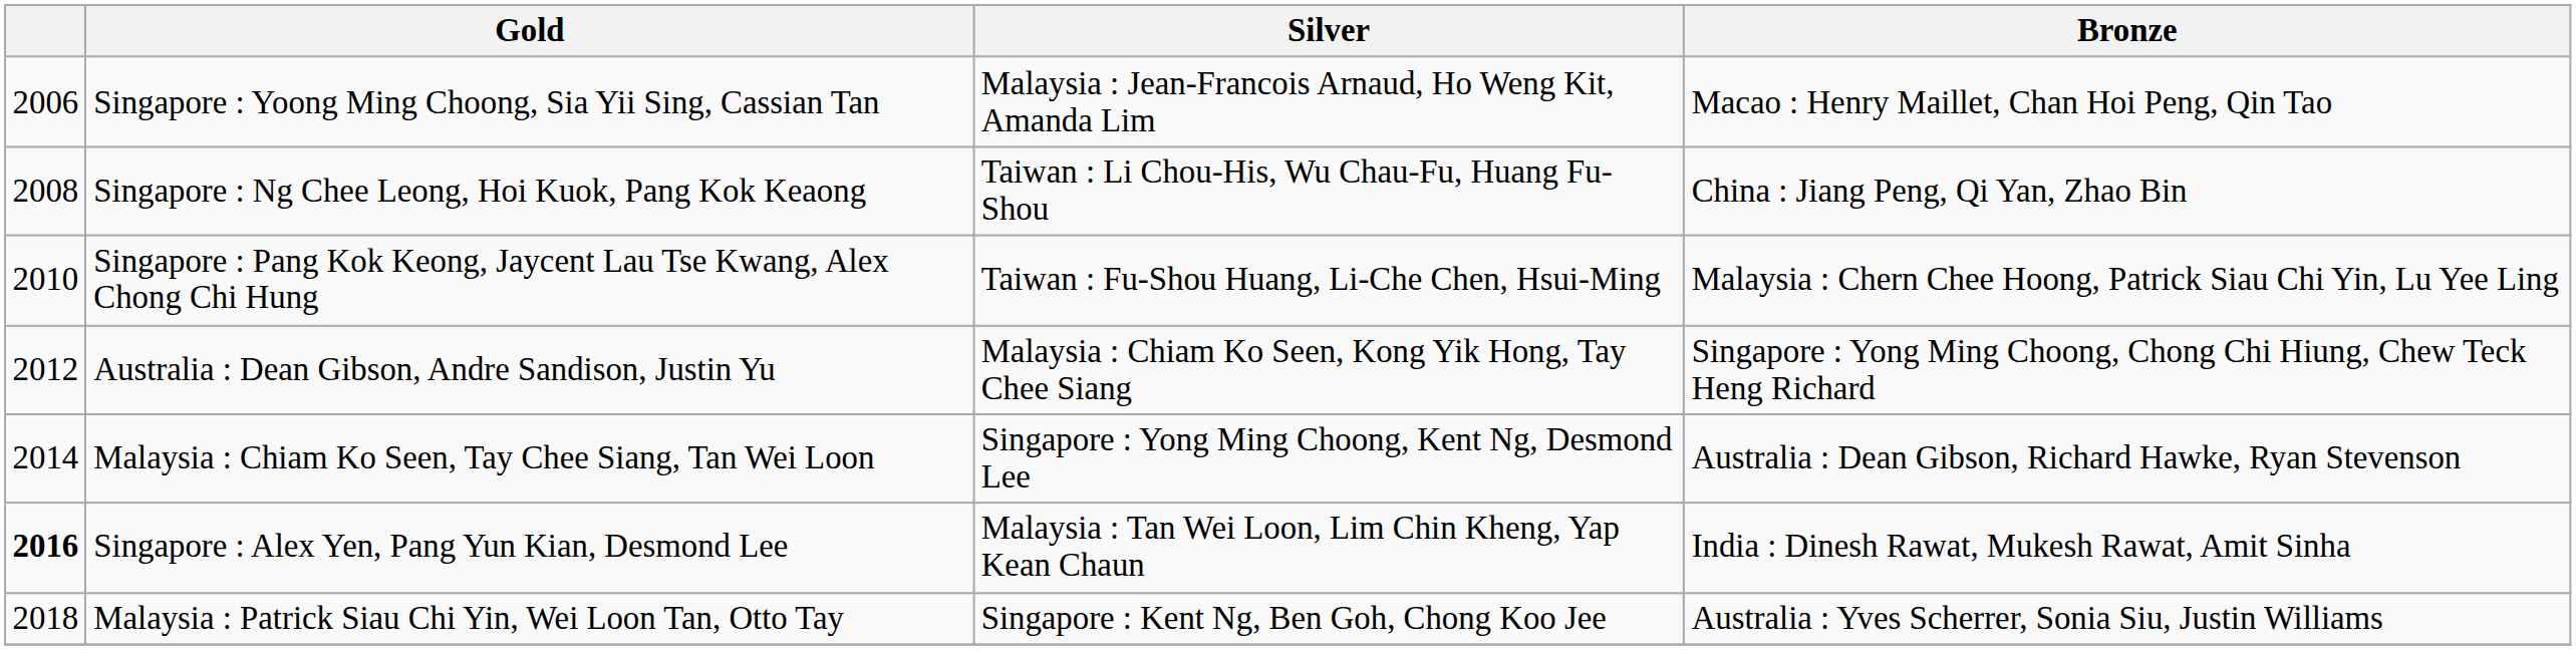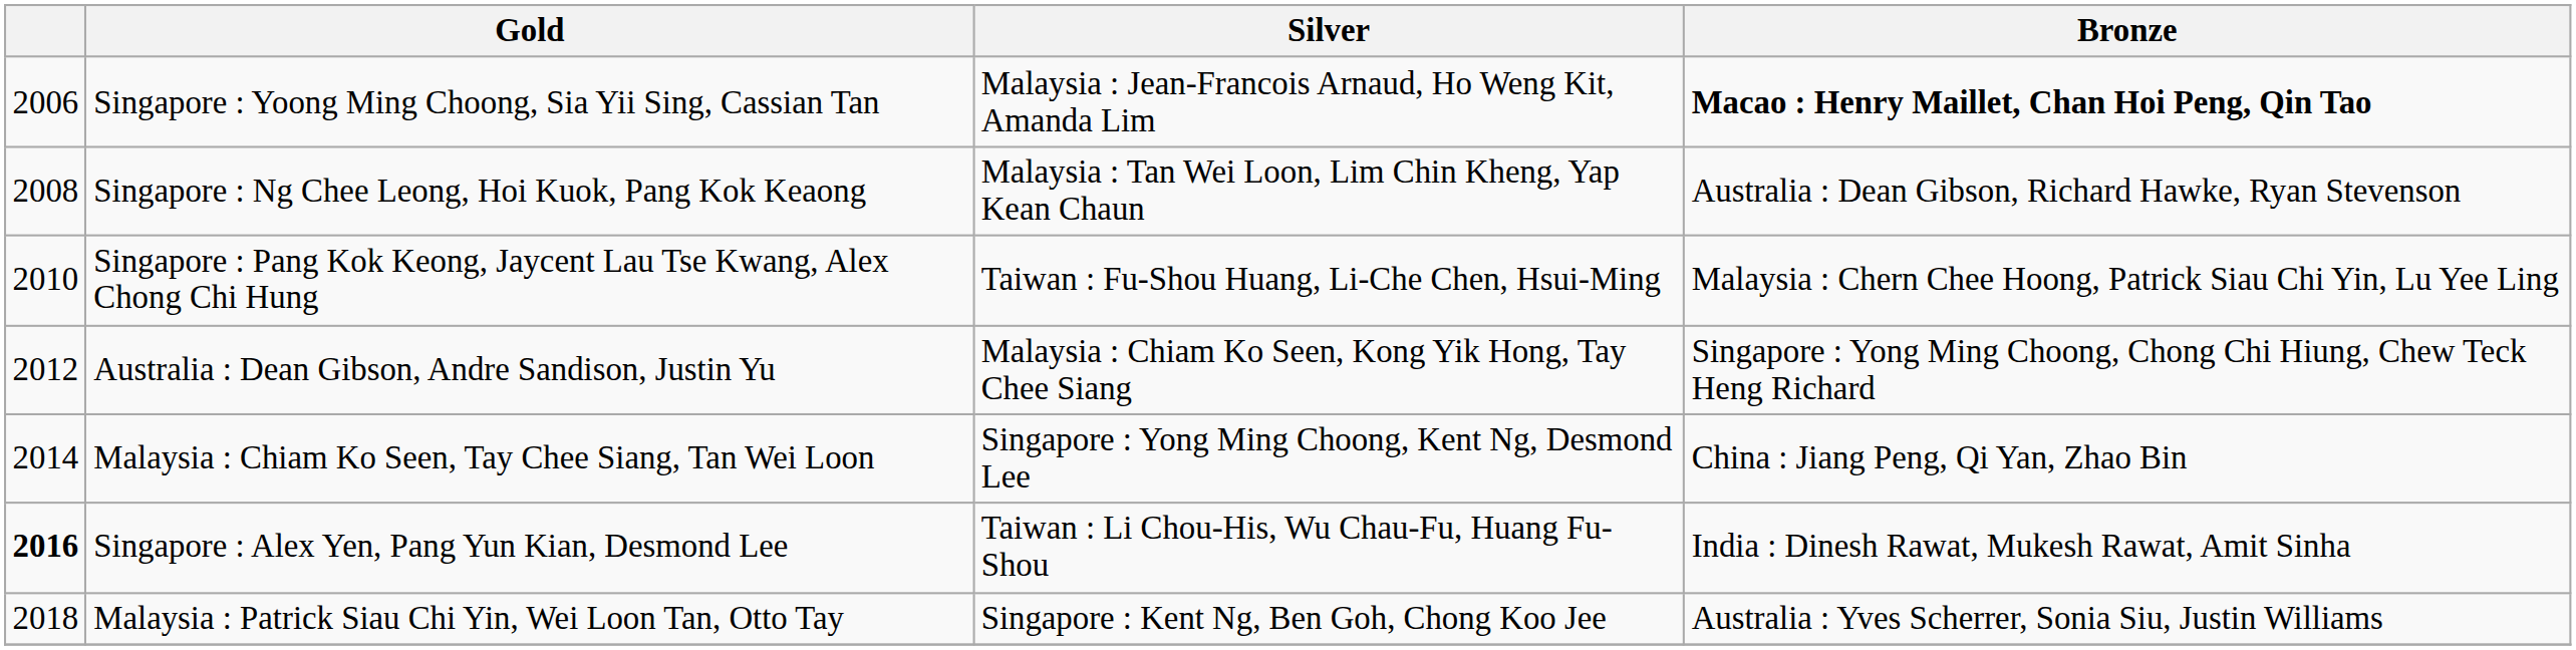 <table class="wikitable">
 <tr>
 <th></th>
 <th>Gold</th>
 <th>Silver</th>
 <th>Bronze</th>
 </tr>
 <tr>
 <td>2006</td>
 <td>Singapore  : Yoong Ming Choong, Sia Yii Sing, Cassian Tan</td>
 <td>Malaysia  : Jean-Francois Arnaud, Ho Weng Kit, Amanda Lim</td>
-<td>Macao  : Henry Maillet, Chan Hoi Peng, Qin Tao</td>
+<td><strong>Macao  : Henry Maillet, Chan Hoi Peng, Qin Tao</strong></td>
 </tr>
 <tr>
 <td>2008</td>
 <td>Singapore  : Ng Chee Leong, Hoi Kuok, Pang Kok Keaong</td>
-<td>Taiwan  : Li Chou-His, Wu Chau-Fu, Huang Fu-Shou</td>
-<td>China  : Jiang Peng, Qi Yan, Zhao Bin</td>
+<td>Malaysia  : Tan Wei Loon, Lim Chin Kheng, Yap Kean Chaun</td>
+<td>Australia  : Dean Gibson, Richard Hawke, Ryan Stevenson</td>
 </tr>
 <tr>
 <td>2010</td>
 <td>Singapore  : Pang Kok Keong, Jaycent Lau Tse Kwang, Alex Chong Chi Hung</td>
 <td>Taiwan  : Fu-Shou Huang, Li-Che Chen, Hsui-Ming</td>
 <td>Malaysia  : Chern Chee Hoong, Patrick Siau Chi Yin, Lu Yee Ling</td>
 </tr>
 <tr>
 <td>2012</td>
 <td>Australia  : Dean Gibson, Andre Sandison, Justin Yu</td>
 <td>Malaysia  : Chiam Ko  Seen, Kong Yik Hong, Tay Chee Siang</td>
 <td>Singapore  : Yong Ming Choong, Chong Chi Hiung, Chew Teck Heng Richard</td>
 </tr>
 <tr>
 <td>2014</td>
 <td>Malaysia  : Chiam Ko  Seen, Tay Chee Siang, Tan Wei Loon</td>
 <td>Singapore  : Yong Ming Choong, Kent Ng, Desmond Lee</td>
-<td>Australia  : Dean Gibson, Richard Hawke, Ryan Stevenson</td>
+<td>China  : Jiang Peng, Qi Yan, Zhao Bin</td>
 </tr>
 <tr>
 <td><strong>2016</strong></td>
 <td>Singapore  : Alex Yen, Pang Yun Kian, Desmond Lee</td>
-<td>Malaysia  : Tan Wei Loon, Lim Chin Kheng, Yap Kean Chaun</td>
+<td>Taiwan  : Li Chou-His, Wu Chau-Fu, Huang Fu-Shou</td>
 <td>India  : Dinesh Rawat, Mukesh Rawat, Amit Sinha</td>
 </tr>
 <tr>
 <td>2018</td>
 <td>Malaysia  : Patrick Siau Chi Yin, Wei Loon Tan, Otto Tay</td>
 <td>Singapore  : Kent Ng, Ben Goh, Chong Koo Jee</td>
 <td>Australia  : Yves Scherrer, Sonia Siu, Justin Williams</td>
 </tr>
 <tr>
 </tr>
 </table>
